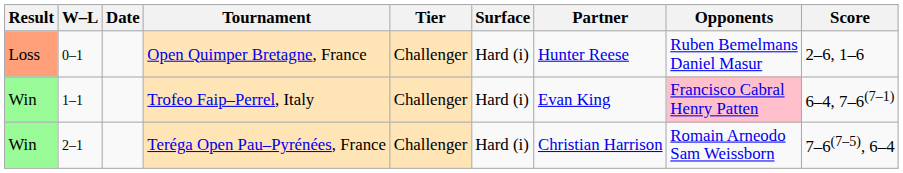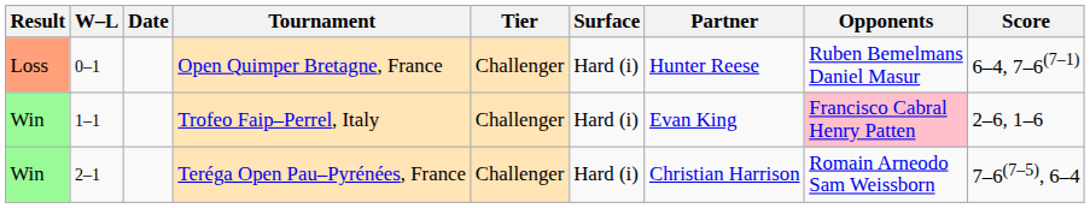 <table class="sortable wikitable">
 <tr>
 <th>Result</th>
 <th class="unsortable">W–L</th>
 <th>Date</th>
 <th>Tournament</th>
 <th>Tier</th>
 <th>Surface</th>
 <th>Partner</th>
 <th>Opponents</th>
 <th class="unsortable">Score</th>
 </tr>
 <tr>
 <td bgcolor=FFA07A>Loss</td>
 <td><small>0–1</small></td>
 <td><a href='#'></a></td>
 <td style="background:moccasin;"><a href='#'>Open Quimper Bretagne</a>, France</td>
 <td style="background:moccasin;">Challenger</td>
 <td>Hard (i)</td>
 <td> <a href='#'>Hunter Reese</a></td>
 <td> <a href='#'>Ruben Bemelmans</a> <br> <a href='#'>Daniel Masur</a></td>
-<td>2–6, 1–6</td>
+<td>6–4, 7–6<sup>(7–1)</sup></td>
 </tr>
 <tr>
 <td bgcolor=98fb98>Win</td>
 <td><small>1–1</small></td>
 <td><a href='#'></a></td>
 <td style="background:moccasin;"><a href='#'>Trofeo Faip–Perrel</a>, Italy</td>
 <td style="background:moccasin;">Challenger</td>
 <td>Hard (i)</td>
 <td> <a href='#'>Evan King</a></td>
 <td style="background: pink;"> <a href='#'>Francisco Cabral</a> <br> <a href='#'>Henry Patten</a></td>
-<td>6–4, 7–6<sup>(7–1)</sup></td>
+<td>2–6, 1–6</td>
 </tr>
 <tr>
 <td bgcolor=98fb98>Win</td>
 <td><small>2–1</small></td>
 <td><a href='#'></a></td>
 <td style="background:moccasin;"><a href='#'>Teréga Open Pau–Pyrénées</a>, France</td>
 <td style="background:moccasin;">Challenger</td>
 <td>Hard (i)</td>
 <td> <a href='#'>Christian Harrison</a></td>
 <td> <a href='#'>Romain Arneodo</a> <br> <a href='#'>Sam Weissborn</a></td>
 <td>7–6<sup>(7–5)</sup>, 6–4</td>
 </tr>
 </table>
